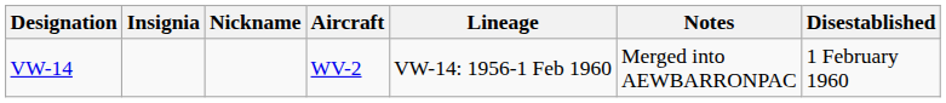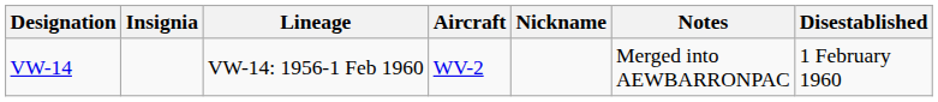 <table class="wikitable">
 <tr>
 <th>Designation</th>
 <th>Insignia</th>
+<th>Lineage</th>
+<th>Aircraft</th>
 <th>Nickname</th>
-<th>Aircraft</th>
-<th>Lineage</th>
 <th>Notes</th>
 <th>Disestablished</th>
 </tr>
 <tr>
 <td><a href='#'>VW-14</a></td>
 <td></td>
+<td style="white-space: nowrap;">VW-14: 1956-1 Feb 1960</td>
+<td><a href='#'>WV-2</a></td>
 <td></td>
-<td><a href='#'>WV-2</a></td>
-<td style="white-space: nowrap;">VW-14: 1956-1 Feb 1960</td>
 <td>Merged into AEWBARRONPAC</td>
 <td>1 February 1960</td>
 </tr>
 </table>
